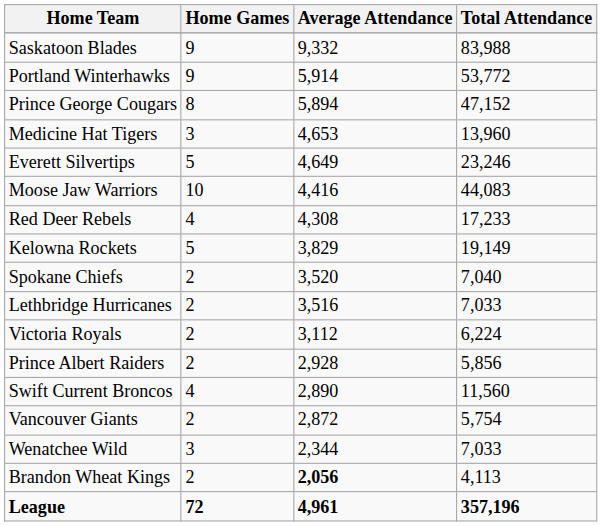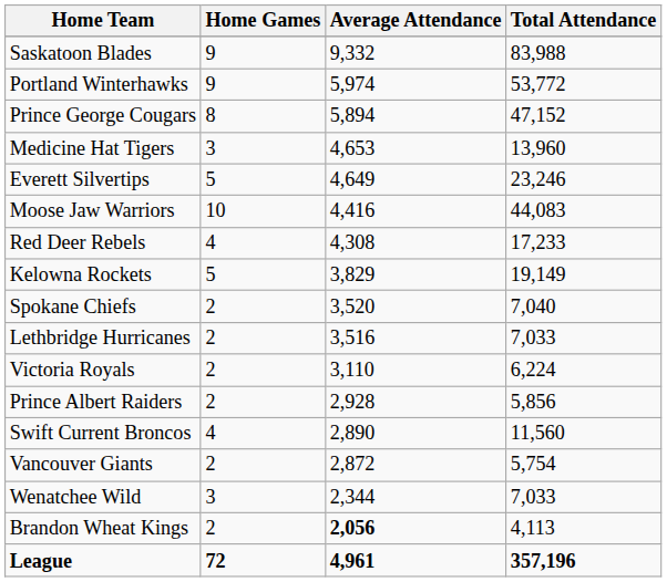 <table class="wikitable sortable">
 <tr>
 <th>Home Team</th>
 <th>Home Games</th>
 <th>Average Attendance</th>
 <th>Total Attendance </th>
 </tr>
 <tr>
 </tr>
 <tr>
 <td>Saskatoon Blades</td>
 <td>9</td>
 <td>9,332</td>
 <td>83,988</td>
 </tr>
 <tr>
 <td>Portland Winterhawks</td>
 <td>9</td>
-<td>5,914</td>
+<td>5,974</td>
 <td>53,772</td>
 </tr>
 <tr>
 <td>Prince George Cougars</td>
 <td>8</td>
 <td>5,894</td>
 <td>47,152</td>
 </tr>
 <tr>
 <td>Medicine Hat Tigers</td>
 <td>3</td>
 <td>4,653</td>
 <td>13,960</td>
 </tr>
 <tr>
 <td>Everett Silvertips</td>
 <td>5</td>
 <td>4,649</td>
 <td>23,246</td>
 </tr>
 <tr>
 <td>Moose Jaw Warriors</td>
 <td>10</td>
 <td>4,416</td>
 <td>44,083</td>
 </tr>
 <tr>
 <td>Red Deer Rebels</td>
 <td>4</td>
 <td>4,308</td>
 <td>17,233</td>
 </tr>
 <tr>
 <td>Kelowna Rockets</td>
 <td>5</td>
 <td>3,829</td>
 <td>19,149</td>
 </tr>
 <tr>
 <td>Spokane Chiefs</td>
 <td>2</td>
 <td>3,520</td>
 <td>7,040</td>
 </tr>
 <tr>
 <td>Lethbridge Hurricanes</td>
 <td>2</td>
 <td>3,516</td>
 <td>7,033</td>
 </tr>
 <tr>
 <td>Victoria Royals</td>
 <td>2</td>
-<td>3,112</td>
+<td>3,110</td>
 <td>6,224</td>
 </tr>
 <tr>
 <td>Prince Albert Raiders</td>
 <td>2</td>
 <td>2,928</td>
 <td>5,856</td>
 </tr>
 <tr>
 <td>Swift Current Broncos</td>
 <td>4</td>
 <td>2,890</td>
 <td>11,560</td>
 </tr>
 <tr>
 <td>Vancouver Giants</td>
 <td>2</td>
 <td>2,872</td>
 <td>5,754</td>
 </tr>
 <tr>
 <td>Wenatchee Wild</td>
 <td>3</td>
 <td>2,344</td>
 <td>7,033</td>
 </tr>
 <tr>
 <td>Brandon Wheat Kings</td>
 <td>2</td>
 <td><strong>2,056</strong></td>
 <td>4,113</td>
 </tr>
 <tr class="sortbottom">
 <td><strong>League</strong></td>
 <td><strong>72</strong></td>
 <td><strong>4,961</strong></td>
 <td><strong>357,196</strong></td>
 </tr>
 </table>
